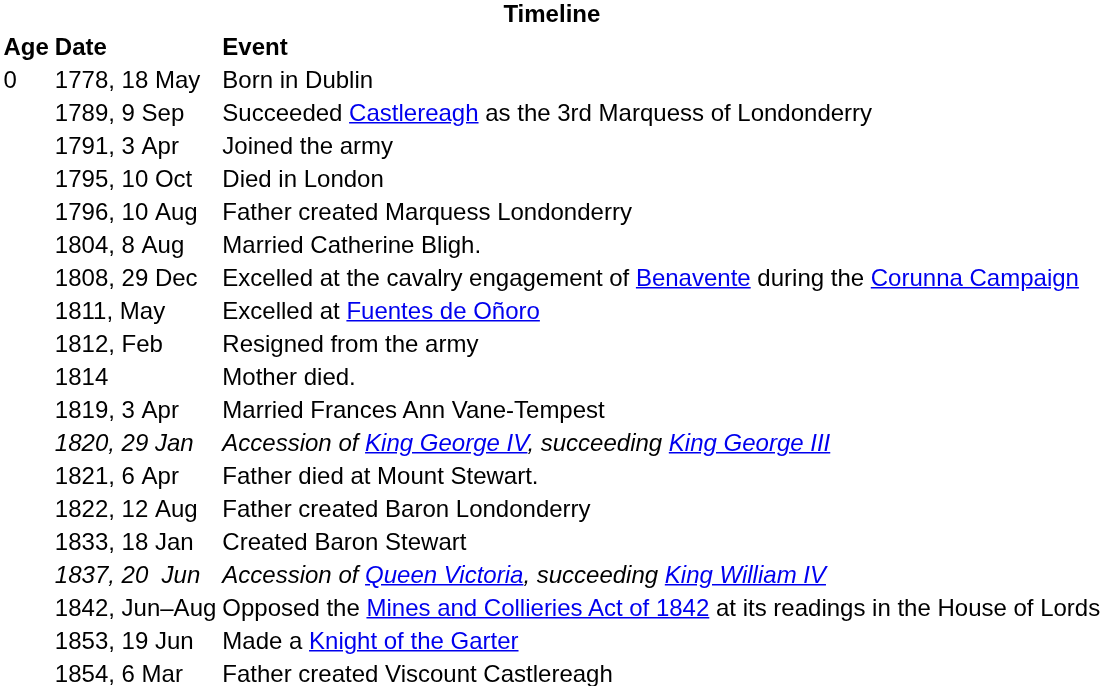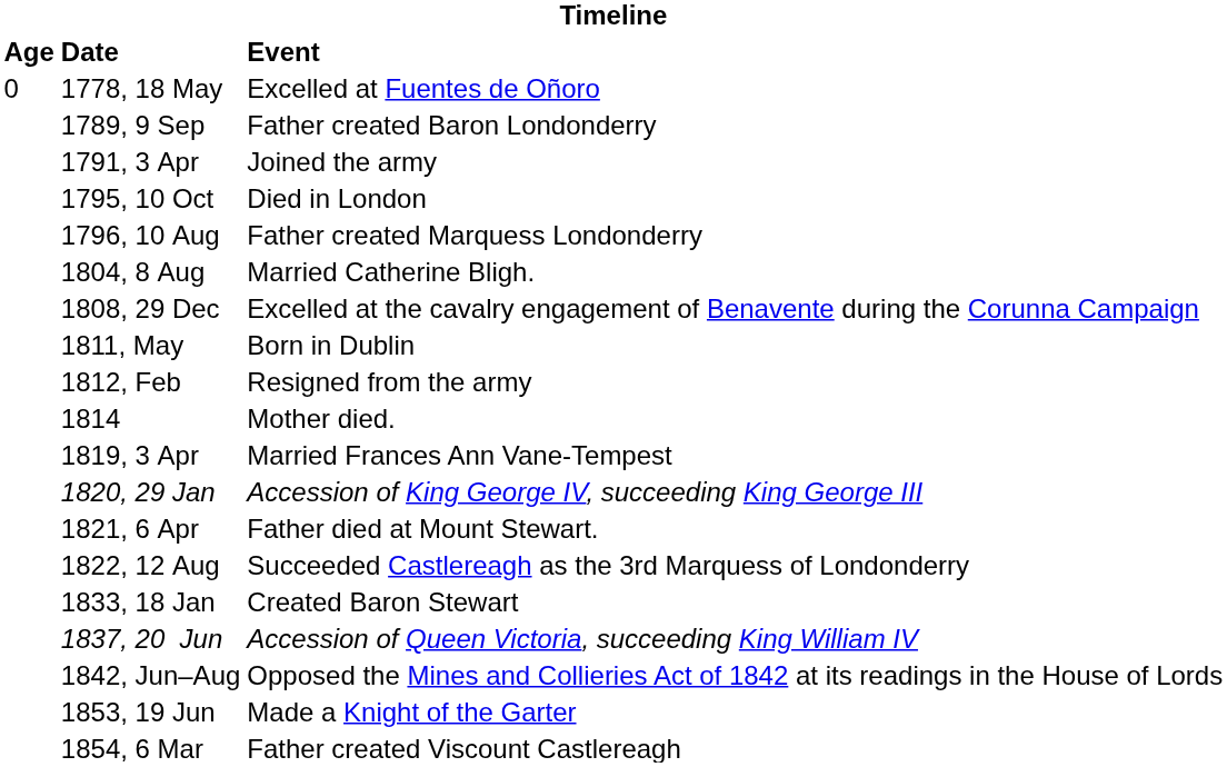 <table>
 <tr>
 <th colspan=3>Timeline</th>
 </tr>
 <tr>
 <th align="left">Age</th>
 <th align="left">Date</th>
 <th align="left">Event</th>
 </tr>
 <tr>
 <td>0</td>
 <td>1778, 18 May</td>
-<td>Born in Dublin</td>
+<td>Excelled at <a href='#'>Fuentes de Oñoro</a></td>
 </tr>
 <tr>
 <td></td>
 <td>1789, 9 Sep</td>
-<td>Succeeded <a href='#'>Castlereagh</a> as the 3rd Marquess of Londonderry</td>
+<td>Father created Baron Londonderry</td>
 </tr>
 <tr>
 <td></td>
 <td>1791, 3 Apr</td>
 <td>Joined the army</td>
 </tr>
 <tr>
 <td></td>
 <td>1795, 10 Oct</td>
 <td>Died in London</td>
 </tr>
 <tr>
 <td></td>
 <td>1796, 10 Aug</td>
 <td>Father created Marquess Londonderry</td>
 </tr>
 <tr>
 <td></td>
 <td>1804, 8 Aug</td>
 <td>Married Catherine Bligh.</td>
 </tr>
 <tr>
 <td></td>
 <td>1808, 29 Dec</td>
 <td>Excelled at the cavalry engagement of <a href='#'>Benavente</a> during the <a href='#'>Corunna Campaign</a></td>
 </tr>
 <tr>
 <td></td>
 <td>1811, May</td>
-<td>Excelled at <a href='#'>Fuentes de Oñoro</a></td>
+<td>Born in Dublin</td>
 </tr>
 <tr>
 <td></td>
 <td>1812, Feb</td>
 <td>Resigned from the army</td>
 </tr>
 <tr>
 <td></td>
 <td>1814</td>
 <td>Mother died.</td>
 </tr>
 <tr>
 <td></td>
 <td>1819, 3 Apr</td>
 <td>Married Frances Ann Vane-Tempest</td>
 </tr>
 <tr>
 <td></td>
 <td><em>1820, 29 Jan</em></td>
 <td><em>Accession of <a href='#'>King George IV</a>, succeeding <a href='#'>King George III</a></em></td>
 </tr>
 <tr>
 <td></td>
 <td>1821, 6 Apr</td>
 <td>Father died at Mount Stewart.</td>
 </tr>
 <tr>
 <td></td>
 <td>1822, 12 Aug</td>
-<td>Father created Baron Londonderry</td>
+<td>Succeeded <a href='#'>Castlereagh</a> as the 3rd Marquess of Londonderry</td>
 </tr>
 <tr>
 <td></td>
 <td>1833, 18 Jan</td>
 <td>Created Baron Stewart</td>
 </tr>
 <tr>
 <td></td>
 <td><em>1837, 20  Jun</em></td>
 <td><em>Accession of <a href='#'>Queen Victoria</a>, succeeding <a href='#'>King William IV</a></em></td>
 </tr>
 <tr>
 <td></td>
 <td>1842, Jun–Aug</td>
 <td>Opposed the <a href='#'>Mines and Collieries Act of 1842</a> at its readings in the House of Lords</td>
 </tr>
 <tr>
 <td></td>
 <td>1853, 19 Jun</td>
 <td>Made a <a href='#'>Knight of the Garter</a></td>
 </tr>
 <tr>
 <td></td>
 <td>1854, 6 Mar</td>
 <td>Father created Viscount Castlereagh</td>
 </tr>
 </table>
